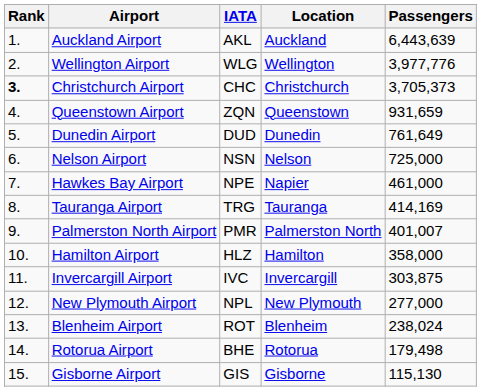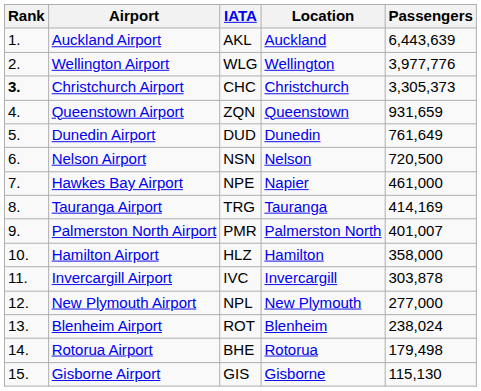 <table class="wikitable">
 <tr>
 <th>Rank</th>
 <th>Airport</th>
 <th><a href='#'>IATA</a></th>
 <th>Location</th>
 <th>Passengers</th>
 </tr>
 <tr>
 <td>1.</td>
 <td><a href='#'>Auckland Airport</a></td>
 <td>AKL</td>
 <td><a href='#'>Auckland</a></td>
 <td>6,443,639</td>
 </tr>
 <tr>
 <td>2.</td>
 <td><a href='#'>Wellington Airport</a></td>
 <td>WLG</td>
 <td><a href='#'>Wellington</a></td>
 <td>3,977,776</td>
 </tr>
 <tr>
 <td><strong>3.</strong></td>
 <td><a href='#'>Christchurch Airport</a></td>
 <td>CHC</td>
 <td><a href='#'>Christchurch</a></td>
-<td>3,705,373</td>
+<td>3,305,373</td>
 </tr>
 <tr>
 <td>4.</td>
 <td><a href='#'>Queenstown Airport</a></td>
 <td>ZQN</td>
 <td><a href='#'>Queenstown</a></td>
 <td>931,659</td>
 </tr>
 <tr>
 <td>5.</td>
 <td><a href='#'>Dunedin Airport</a></td>
 <td>DUD</td>
 <td><a href='#'>Dunedin</a></td>
 <td>761,649</td>
 </tr>
 <tr>
 <td>6.</td>
 <td><a href='#'>Nelson Airport</a></td>
 <td>NSN</td>
 <td><a href='#'>Nelson</a></td>
-<td>725,000</td>
+<td>720,500</td>
 </tr>
 <tr>
 <td>7.</td>
 <td><a href='#'>Hawkes Bay Airport</a></td>
 <td>NPE</td>
 <td><a href='#'>Napier</a></td>
 <td>461,000</td>
 </tr>
 <tr>
 <td>8.</td>
 <td><a href='#'>Tauranga Airport</a></td>
 <td>TRG</td>
 <td><a href='#'>Tauranga</a></td>
 <td>414,169</td>
 </tr>
 <tr>
 <td>9.</td>
 <td><a href='#'>Palmerston North Airport</a></td>
 <td>PMR</td>
 <td><a href='#'>Palmerston North</a></td>
 <td>401,007</td>
 </tr>
 <tr>
 <td>10.</td>
 <td><a href='#'>Hamilton Airport</a></td>
 <td>HLZ</td>
 <td><a href='#'>Hamilton</a></td>
 <td>358,000</td>
 </tr>
 <tr>
 <td>11.</td>
 <td><a href='#'>Invercargill Airport</a></td>
 <td>IVC</td>
 <td><a href='#'>Invercargill</a></td>
-<td>303,875</td>
+<td>303,878</td>
 </tr>
 <tr>
 <td>12.</td>
 <td><a href='#'>New Plymouth Airport</a></td>
 <td>NPL</td>
 <td><a href='#'>New Plymouth</a></td>
 <td>277,000</td>
 </tr>
 <tr>
 <td>13.</td>
 <td><a href='#'>Blenheim Airport</a></td>
 <td>ROT</td>
 <td><a href='#'>Blenheim</a></td>
 <td>238,024</td>
 </tr>
 <tr>
 <td>14.</td>
 <td><a href='#'>Rotorua Airport</a></td>
 <td>BHE</td>
 <td><a href='#'>Rotorua</a></td>
 <td>179,498</td>
 </tr>
 <tr>
 <td>15.</td>
 <td><a href='#'>Gisborne Airport</a></td>
 <td>GIS</td>
 <td><a href='#'>Gisborne</a></td>
 <td>115,130</td>
 </tr>
 </table>
